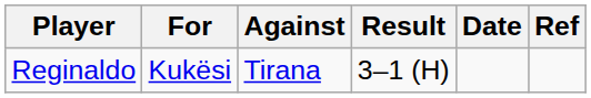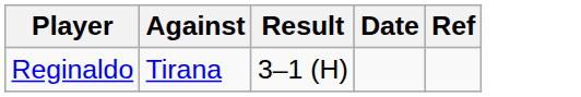 <table class="wikitable">
 <tr>
 <th>Player</th>
-<th>For</th>
 <th>Against</th>
 <th style="text-align:center">Result</th>
 <th>Date</th>
 <th>Ref</th>
 </tr>
 <tr>
 <td> <a href='#'>Reginaldo</a></td>
-<td><a href='#'>Kukësi</a></td>
 <td><a href='#'>Tirana</a></td>
 <td>3–1 (H)</td>
 <td></td>
 <td></td>
 </tr>
 </table>
